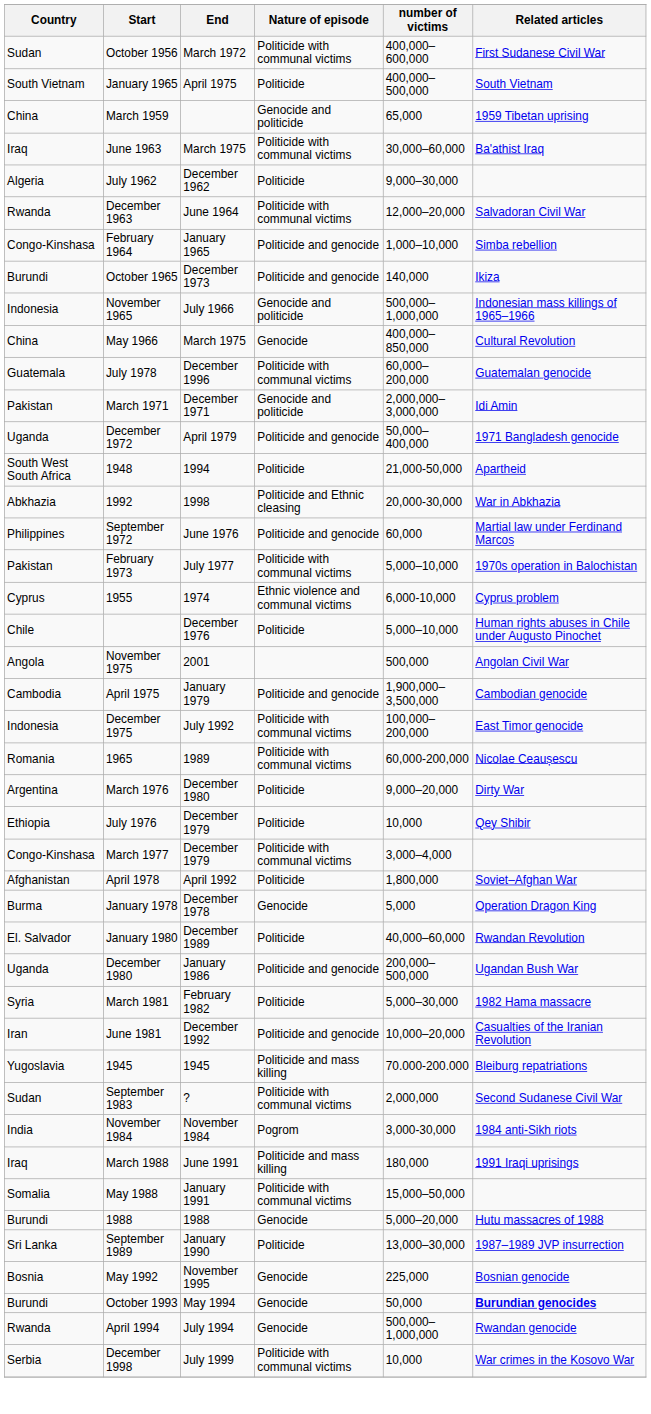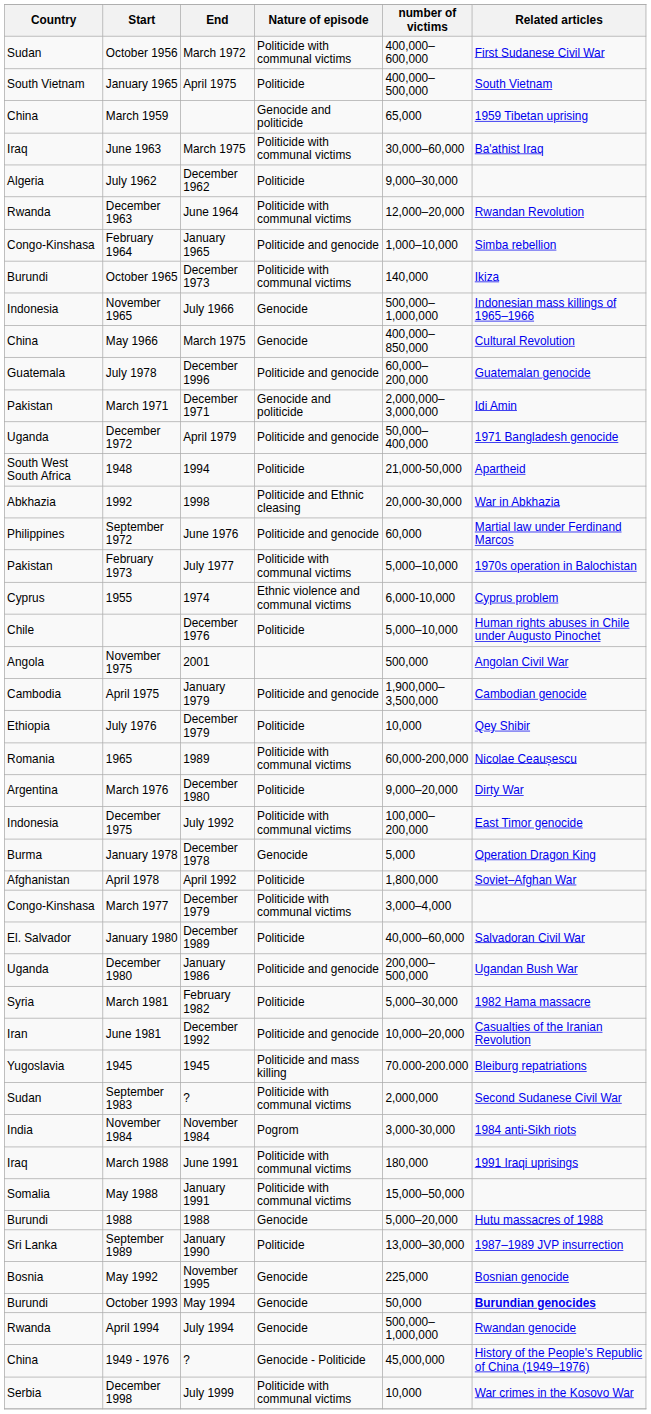 <table class="sortable wikitable">
 <tr>
 </tr>
 <tr>
 <th>Country</th>
 <th data-sort-type="date">Start</th>
 <th data-sort-type="date">End</th>
 <th>Nature of episode</th>
 <th> number of victims</th>
 <th>Related articles</th>
 </tr>
 <tr>
 <td>Sudan</td>
 <td>October 1956</td>
 <td>March 1972</td>
 <td>Politicide with communal victims</td>
 <td>400,000–600,000</td>
 <td><a href='#'>First Sudanese Civil War</a></td>
 </tr>
 <tr>
 <td>South Vietnam</td>
 <td>January 1965</td>
 <td>April 1975</td>
 <td>Politicide</td>
 <td>400,000–500,000</td>
 <td><a href='#'>South Vietnam</a></td>
 </tr>
 <tr>
 <td>China</td>
 <td>March 1959</td>
 <td></td>
 <td>Genocide and politicide</td>
 <td>65,000</td>
 <td><a href='#'>1959 Tibetan uprising</a></td>
 </tr>
 <tr>
 <td>Iraq</td>
 <td>June 1963</td>
 <td>March 1975</td>
 <td>Politicide with communal victims</td>
 <td>30,000–60,000</td>
 <td><a href='#'>Ba'athist Iraq</a></td>
 </tr>
 <tr>
 <td>Algeria</td>
 <td>July 1962</td>
 <td>December 1962</td>
 <td>Politicide</td>
 <td>9,000–30,000</td>
 <td></td>
 </tr>
 <tr>
 <td>Rwanda</td>
 <td>December 1963</td>
 <td>June 1964</td>
 <td>Politicide with communal victims</td>
 <td>12,000–20,000</td>
-<td><a href='#'>Salvadoran Civil War</a></td>
+<td><a href='#'>Rwandan Revolution</a></td>
 </tr>
 <tr>
 <td>Congo-Kinshasa</td>
 <td>February 1964</td>
 <td>January 1965</td>
 <td>Politicide and genocide</td>
 <td>1,000–10,000</td>
 <td><a href='#'>Simba rebellion</a></td>
 </tr>
 <tr>
 <td>Burundi</td>
 <td>October 1965</td>
 <td>December 1973</td>
-<td>Politicide and genocide</td>
+<td>Politicide with communal victims</td>
 <td>140,000</td>
 <td><a href='#'>Ikiza</a></td>
 </tr>
 <tr>
 <td>Indonesia</td>
 <td>November 1965</td>
 <td>July 1966</td>
-<td>Genocide and politicide</td>
+<td>Genocide</td>
 <td>500,000–1,000,000</td>
 <td><a href='#'>Indonesian mass killings of 1965–1966</a></td>
 </tr>
 <tr>
 <td>China</td>
 <td>May 1966</td>
 <td>March 1975</td>
 <td>Genocide</td>
 <td>400,000–850,000</td>
 <td><a href='#'>Cultural Revolution</a></td>
 </tr>
 <tr>
 <td>Guatemala</td>
 <td>July 1978</td>
 <td>December 1996</td>
-<td>Politicide with communal victims</td>
+<td>Politicide and genocide</td>
 <td>60,000–200,000</td>
 <td><a href='#'>Guatemalan genocide</a></td>
 </tr>
 <tr>
 <td>Pakistan</td>
 <td>March 1971</td>
 <td>December 1971</td>
 <td>Genocide and politicide</td>
 <td>2,000,000–3,000,000</td>
 <td><a href='#'>Idi Amin</a></td>
 </tr>
 <tr>
 <td>Uganda</td>
 <td>December 1972</td>
 <td>April 1979</td>
 <td>Politicide and genocide</td>
 <td>50,000–400,000</td>
 <td><a href='#'>1971 Bangladesh genocide</a></td>
 </tr>
 <tr>
 <td>South West South Africa</td>
 <td>1948</td>
 <td>1994</td>
 <td>Politicide</td>
 <td>21,000-50,000</td>
 <td><a href='#'>Apartheid</a></td>
 </tr>
 <tr>
 <td>Abkhazia</td>
 <td>1992</td>
 <td>1998</td>
 <td>Politicide and Ethnic cleasing</td>
 <td>20,000-30,000</td>
 <td><a href='#'>War in Abkhazia</a></td>
 </tr>
 <tr>
 <td>Philippines</td>
 <td>September 1972</td>
 <td>June 1976</td>
 <td>Politicide and genocide</td>
 <td>60,000</td>
 <td><a href='#'>Martial law under Ferdinand Marcos</a></td>
 </tr>
 <tr>
 <td>Pakistan</td>
 <td>February 1973</td>
 <td>July 1977</td>
 <td>Politicide with communal victims</td>
 <td>5,000–10,000</td>
 <td><a href='#'>1970s operation in Balochistan</a></td>
 </tr>
 <tr>
 <td>Cyprus</td>
 <td>1955</td>
 <td>1974</td>
 <td>Ethnic violence and communal victims</td>
 <td>6,000-10,000</td>
 <td><a href='#'>Cyprus problem</a></td>
 </tr>
 <tr>
 <td>Chile</td>
 <td></td>
 <td>December 1976</td>
 <td>Politicide</td>
 <td>5,000–10,000</td>
 <td><a href='#'>Human rights abuses in Chile under Augusto Pinochet</a></td>
 </tr>
 <tr>
 <td>Angola</td>
 <td>November 1975</td>
 <td>2001</td>
 <td></td>
 <td>500,000</td>
 <td><a href='#'>Angolan Civil War</a></td>
 </tr>
 <tr>
 <td>Cambodia</td>
 <td>April 1975</td>
 <td>January 1979</td>
 <td>Politicide and genocide</td>
 <td>1,900,000–3,500,000</td>
 <td><a href='#'>Cambodian genocide</a></td>
 </tr>
 <tr>
-<td>Indonesia</td>
-<td>December 1975</td>
-<td>July 1992</td>
-<td>Politicide with communal victims</td>
-<td>100,000–200,000</td>
-<td><a href='#'>East Timor genocide</a></td>
+<td>Ethiopia</td>
+<td>July 1976</td>
+<td>December 1979</td>
+<td>Politicide</td>
+<td>10,000</td>
+<td><a href='#'>Qey Shibir</a></td>
 </tr>
 <tr>
 <td>Romania</td>
 <td>1965</td>
 <td>1989</td>
 <td>Politicide with communal victims</td>
 <td>60,000-200,000</td>
 <td><a href='#'>Nicolae Ceaușescu</a></td>
 </tr>
 <tr>
 <td>Argentina</td>
 <td>March 1976</td>
 <td>December 1980</td>
 <td>Politicide</td>
 <td>9,000–20,000</td>
 <td><a href='#'>Dirty War</a></td>
 </tr>
 <tr>
-<td>Ethiopia</td>
-<td>July 1976</td>
-<td>December 1979</td>
+<td>Indonesia</td>
+<td>December 1975</td>
+<td>July 1992</td>
+<td>Politicide with communal victims</td>
+<td>100,000–200,000</td>
+<td><a href='#'>East Timor genocide</a></td>
+</tr>
+<tr>
+<td>Burma</td>
+<td>January 1978</td>
+<td>December 1978</td>
+<td>Genocide</td>
+<td>5,000</td>
+<td><a href='#'>Operation Dragon King</a></td>
+</tr>
+<tr>
+<td>Afghanistan</td>
+<td>April 1978</td>
+<td>April 1992</td>
 <td>Politicide</td>
-<td>10,000</td>
-<td><a href='#'>Qey Shibir</a></td>
+<td>1,800,000</td>
+<td><a href='#'>Soviet–Afghan War</a></td>
 </tr>
 <tr>
 <td>Congo-Kinshasa</td>
 <td>March 1977</td>
 <td>December 1979</td>
 <td>Politicide with communal victims</td>
 <td>3,000–4,000</td>
 <td></td>
 </tr>
 <tr>
-<td>Afghanistan</td>
-<td>April 1978</td>
-<td>April 1992</td>
-<td>Politicide</td>
-<td>1,800,000</td>
-<td><a href='#'>Soviet–Afghan War</a></td>
-</tr>
-<tr>
-<td>Burma</td>
-<td>January 1978</td>
-<td>December 1978</td>
-<td>Genocide</td>
-<td>5,000</td>
-<td><a href='#'>Operation Dragon King</a></td>
-</tr>
-<tr>
 <td>El. Salvador</td>
 <td>January 1980</td>
 <td>December 1989</td>
 <td>Politicide</td>
 <td>40,000–60,000</td>
-<td><a href='#'>Rwandan Revolution</a></td>
+<td><a href='#'>Salvadoran Civil War</a></td>
 </tr>
 <tr>
 <td>Uganda</td>
 <td>December 1980</td>
 <td>January 1986</td>
 <td>Politicide and genocide</td>
 <td>200,000–500,000</td>
 <td><a href='#'>Ugandan Bush War</a></td>
 </tr>
 <tr>
 <td>Syria</td>
 <td>March 1981</td>
 <td>February 1982</td>
 <td>Politicide</td>
 <td>5,000–30,000</td>
 <td><a href='#'>1982 Hama massacre</a></td>
 </tr>
 <tr>
 <td>Iran</td>
 <td>June 1981</td>
 <td>December 1992</td>
 <td>Politicide and genocide</td>
 <td>10,000–20,000</td>
 <td><a href='#'>Casualties of the Iranian Revolution</a><br></td>
 </tr>
 <tr>
 <td>Yugoslavia</td>
 <td>1945</td>
 <td>1945</td>
 <td>Politicide and mass killing</td>
 <td>70.000-200.000</td>
 <td><a href='#'>Bleiburg repatriations</a></td>
 </tr>
 <tr>
 <td>Sudan</td>
 <td>September 1983</td>
 <td>?</td>
 <td>Politicide with communal victims</td>
 <td>2,000,000</td>
 <td><a href='#'>Second Sudanese Civil War</a></td>
 </tr>
 <tr>
 <td>India</td>
 <td>November 1984</td>
 <td>November 1984</td>
 <td>Pogrom</td>
 <td>3,000-30,000</td>
 <td><a href='#'>1984 anti-Sikh riots</a></td>
 </tr>
 <tr>
 <td>Iraq</td>
 <td>March 1988</td>
 <td>June 1991</td>
-<td>Politicide and mass killing</td>
+<td>Politicide with communal victims</td>
 <td>180,000</td>
 <td><a href='#'>1991 Iraqi uprisings</a></td>
 </tr>
 <tr>
 <td>Somalia</td>
 <td>May 1988</td>
 <td>January 1991</td>
 <td>Politicide with communal victims</td>
 <td>15,000–50,000</td>
 <td></td>
 </tr>
 <tr>
 <td>Burundi</td>
 <td>1988</td>
 <td>1988</td>
 <td>Genocide</td>
 <td>5,000–20,000</td>
 <td><a href='#'>Hutu massacres of 1988</a></td>
 </tr>
 <tr>
 <td>Sri Lanka</td>
 <td>September 1989</td>
 <td>January 1990</td>
 <td>Politicide</td>
 <td>13,000–30,000</td>
 <td><a href='#'>1987–1989 JVP insurrection</a></td>
 </tr>
 <tr>
 <td>Bosnia</td>
 <td>May 1992</td>
 <td>November 1995</td>
 <td>Genocide</td>
 <td>225,000</td>
 <td><a href='#'>Bosnian genocide</a></td>
 </tr>
 <tr>
 <td>Burundi</td>
 <td>October 1993</td>
 <td>May 1994</td>
 <td>Genocide</td>
 <td>50,000</td>
 <td><strong><a href='#'>Burundian genocides</a></strong></td>
 </tr>
 <tr>
 <td>Rwanda</td>
 <td>April 1994</td>
 <td>July 1994</td>
 <td>Genocide</td>
 <td>500,000–1,000,000</td>
 <td><a href='#'>Rwandan genocide</a></td>
 </tr>
 <tr>
+<td>China</td>
+<td>1949 - 1976</td>
+<td>?</td>
+<td>Genocide - Politicide</td>
+<td>45,000,000</td>
+<td><a href='#'>History of the People's Republic of China (1949–1976)</a></td>
+</tr>
+<tr>
 <td>Serbia</td>
 <td>December 1998</td>
 <td>July 1999</td>
 <td>Politicide with communal victims</td>
 <td>10,000</td>
 <td><a href='#'>War crimes in the Kosovo War</a></td>
 </tr>
 <tr>
 </tr>
 </table>
